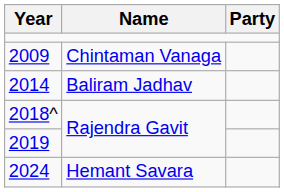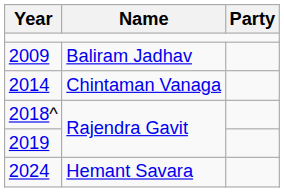 <table class="wikitable">
 <tr>
 <th>Year</th>
 <th>Name</th>
 <th colspan="2">Party</th>
 </tr>
 <tr>
 <td colspan=4></td>
 </tr>
 <tr>
 <td><a href='#'>2009</a></td>
-<td><a href='#'>Chintaman Vanaga</a></td>
+<td><a href='#'>Baliram Jadhav</a></td>
 <td></td>
 </tr>
 <tr>
 <td><a href='#'>2014</a></td>
-<td><a href='#'>Baliram Jadhav</a></td>
+<td><a href='#'>Chintaman Vanaga</a></td>
 <td></td>
 </tr>
 <tr>
 <td><a href='#'>2018</a>^</td>
 <td rowspan="2"><a href='#'>Rajendra Gavit</a></td>
 </tr>
 <tr>
 <td><a href='#'>2019</a></td>
 <td></td>
 </tr>
 <tr>
 <td><a href='#'>2024</a></td>
 <td><a href='#'>Hemant Savara</a></td>
 <td></td>
 </tr>
 </table>
